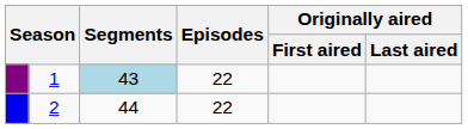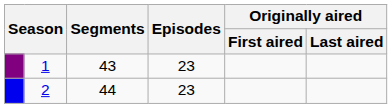 <table class="wikitable plainrowheaders" style="text-align:center;">
 <tr>
 <th colspan="2" rowspan="2">Season</th>
 <th rowspan="2">Segments</th>
 <th rowspan="2">Episodes</th>
 <th colspan="2">Originally aired</th>
 </tr>
 <tr>
 <th>First aired</th>
 <th>Last aired</th>
 </tr>
 <tr>
 <td style="background:#800080;"></td>
 <td><a href='#'>1</a></td>
-<td style="background: lightblue;">43</td>
-<td>22</td>
+<td>43</td>
+<td>23</td>
 <td></td>
 <td></td>
 </tr>
 <tr>
 <td style="background:#0000EE;"></td>
 <td><a href='#'>2</a></td>
 <td>44</td>
-<td>22</td>
+<td>23</td>
 <td></td>
 <td></td>
 </tr>
 </table>
